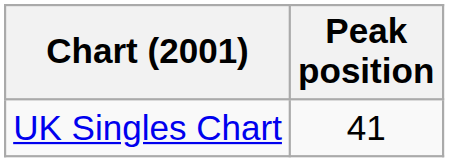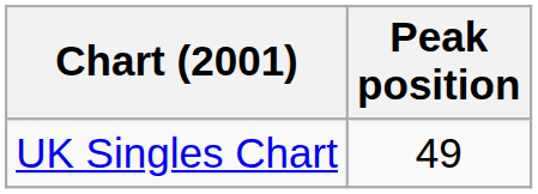 <table class="wikitable">
 <tr>
 <th>Chart (2001)</th>
 <th>Peak<br>position</th>
 </tr>
 <tr>
 <td><a href='#'>UK Singles Chart</a></td>
-<td style="text-align:center;">41</td>
+<td style="text-align:center;">49</td>
 </tr>
 </table>
